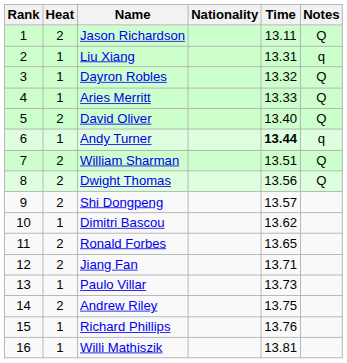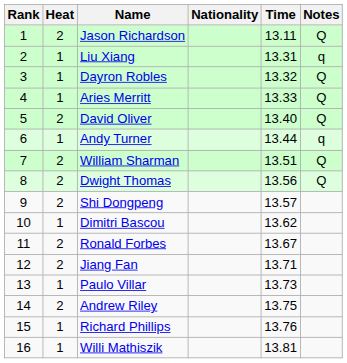 <table class="wikitable sortable" style="text-align:center">
 <tr>
 <th>Rank</th>
 <th>Heat</th>
 <th>Name</th>
 <th>Nationality</th>
 <th>Time</th>
 <th>Notes</th>
 </tr>
 <tr bgcolor=ccffcc>
 <td>1</td>
 <td>2</td>
 <td align=left><a href='#'>Jason Richardson</a></td>
 <td align=left></td>
 <td>13.11</td>
 <td>Q</td>
 </tr>
 <tr bgcolor=ccffcc>
 <td>2</td>
 <td>1</td>
 <td align=left><a href='#'>Liu Xiang</a></td>
 <td align=left></td>
 <td>13.31</td>
 <td>q</td>
 </tr>
 <tr bgcolor=ccffcc>
 <td>3</td>
 <td>1</td>
 <td align=left><a href='#'>Dayron Robles</a></td>
 <td align=left></td>
 <td>13.32</td>
 <td>Q</td>
 </tr>
 <tr bgcolor=ccffcc>
 <td>4</td>
 <td>1</td>
 <td align=left><a href='#'>Aries Merritt</a></td>
 <td align=left></td>
 <td>13.33</td>
 <td>Q</td>
 </tr>
 <tr bgcolor=ccffcc>
 <td>5</td>
 <td>2</td>
 <td align=left><a href='#'>David Oliver</a></td>
 <td align=left></td>
 <td>13.40</td>
 <td>Q</td>
 </tr>
 <tr bgcolor=ddffdd>
 <td>6</td>
 <td>1</td>
 <td align=left><a href='#'>Andy Turner</a></td>
 <td align=left></td>
-<td><strong>13.44</strong></td>
+<td>13.44</td>
 <td>q</td>
 </tr>
 <tr bgcolor=ccffcc>
 <td>7</td>
 <td>2</td>
 <td align=left><a href='#'>William Sharman</a></td>
 <td align=left></td>
 <td>13.51</td>
 <td>Q</td>
 </tr>
 <tr bgcolor=ddffdd>
 <td>8</td>
 <td>2</td>
 <td align=left><a href='#'>Dwight Thomas</a></td>
 <td align=left></td>
 <td>13.56</td>
 <td>Q</td>
 </tr>
 <tr>
 <td>9</td>
 <td>2</td>
 <td align=left><a href='#'>Shi Dongpeng</a></td>
 <td align=left></td>
 <td>13.57</td>
 <td></td>
 </tr>
 <tr>
 <td>10</td>
 <td>1</td>
 <td align=left><a href='#'>Dimitri Bascou</a></td>
 <td align=left></td>
 <td>13.62</td>
 <td></td>
 </tr>
 <tr>
 <td>11</td>
 <td>2</td>
 <td align=left><a href='#'>Ronald Forbes</a></td>
 <td align=left></td>
-<td>13.65</td>
+<td>13.67</td>
 <td></td>
 </tr>
 <tr>
 <td>12</td>
 <td>2</td>
 <td align=left><a href='#'>Jiang Fan</a></td>
 <td align=left></td>
 <td>13.71</td>
 <td></td>
 </tr>
 <tr>
 <td>13</td>
 <td>1</td>
 <td align=left><a href='#'>Paulo Villar</a></td>
 <td align=left></td>
 <td>13.73</td>
 <td></td>
 </tr>
 <tr>
 <td>14</td>
 <td>2</td>
 <td align=left><a href='#'>Andrew Riley</a></td>
 <td align=left></td>
 <td>13.75</td>
 <td></td>
 </tr>
 <tr>
 <td>15</td>
 <td>1</td>
 <td align=left><a href='#'>Richard Phillips</a></td>
 <td align=left></td>
 <td>13.76</td>
 <td></td>
 </tr>
 <tr>
 <td>16</td>
 <td>1</td>
 <td align=left><a href='#'>Willi Mathiszik</a></td>
 <td align=left></td>
 <td>13.81</td>
 <td></td>
 </tr>
 </table>
